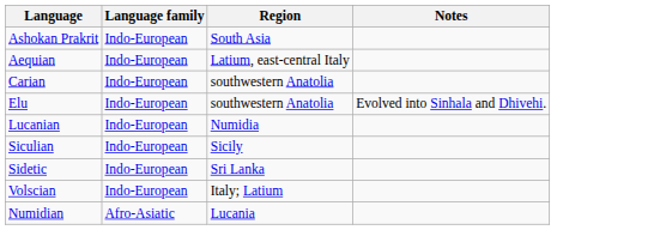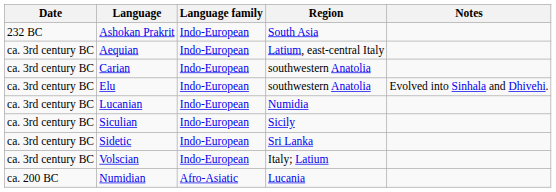 <table class="wikitable sortable" border="1">
 <tr>
+<th>Date</th>
 <th>Language</th>
 <th>Language family</th>
 <th>Region</th>
 <th>Notes</th>
 </tr>
 <tr>
+<td>232 BC</td>
 <td><a href='#'>Ashokan Prakrit</a></td>
 <td><a href='#'>Indo-European</a></td>
 <td><a href='#'>South Asia</a></td>
 <td></td>
 </tr>
 <tr>
+<td>ca. 3rd century BC</td>
 <td><a href='#'>Aequian</a></td>
 <td><a href='#'>Indo-European</a></td>
 <td><a href='#'>Latium</a>, east-central Italy</td>
 <td></td>
 </tr>
 <tr>
+<td>ca. 3rd century BC</td>
 <td><a href='#'>Carian</a></td>
 <td><a href='#'>Indo-European</a></td>
 <td>southwestern <a href='#'>Anatolia</a></td>
 <td></td>
 </tr>
 <tr>
+<td>ca. 3rd century BC</td>
 <td><a href='#'>Elu</a></td>
 <td><a href='#'>Indo-European</a></td>
 <td>southwestern <a href='#'>Anatolia</a></td>
 <td> Evolved into <a href='#'>Sinhala</a> and <a href='#'>Dhivehi</a>.</td>
 </tr>
 <tr>
+<td>ca. 3rd century BC</td>
 <td><a href='#'>Lucanian</a></td>
 <td><a href='#'>Indo-European</a></td>
 <td><a href='#'>Numidia</a></td>
 <td></td>
 </tr>
 <tr>
+<td>ca. 3rd century BC</td>
 <td><a href='#'>Siculian</a></td>
 <td><a href='#'>Indo-European</a></td>
 <td><a href='#'>Sicily</a></td>
 <td></td>
 </tr>
 <tr>
+<td>ca. 3rd century BC</td>
 <td><a href='#'>Sidetic</a></td>
 <td><a href='#'>Indo-European</a></td>
 <td><a href='#'>Sri Lanka</a></td>
 <td></td>
 </tr>
 <tr>
+<td>ca. 3rd century BC</td>
 <td><a href='#'>Volscian</a></td>
 <td><a href='#'>Indo-European</a></td>
 <td>Italy; <a href='#'>Latium</a></td>
 <td></td>
 </tr>
 <tr>
+<td>ca. 200 BC</td>
 <td><a href='#'>Numidian</a></td>
 <td><a href='#'>Afro-Asiatic</a></td>
 <td><a href='#'>Lucania</a></td>
 <td></td>
 </tr>
 </table>
